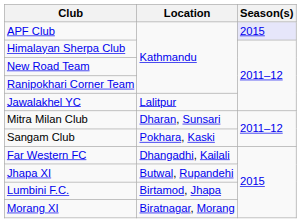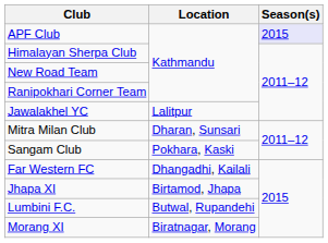 <table class="wikitable">
 <tr>
 <th>Club</th>
 <th>Location</th>
 <th>Season(s)</th>
 </tr>
 <tr>
 <td><a href='#'>APF Club</a></td>
 <td rowspan="4"><a href='#'>Kathmandu</a></td>
 <td style="background: lavender;"><a href='#'>2015</a></td>
 </tr>
 <tr>
 <td><a href='#'>Himalayan Sherpa Club</a></td>
 <td rowspan="4"><a href='#'>2011–12</a></td>
 </tr>
 <tr>
 <td><a href='#'>New Road Team</a></td>
 </tr>
 <tr>
 <td><a href='#'>Ranipokhari Corner Team</a></td>
 </tr>
 <tr>
 <td><a href='#'>Jawalakhel YC</a></td>
 <td><a href='#'>Lalitpur</a></td>
 </tr>
 <tr>
 <td>Mitra Milan Club</td>
 <td><a href='#'>Dharan</a>, <a href='#'>Sunsari</a></td>
 <td rowspan="2"><a href='#'>2011–12</a></td>
 </tr>
 <tr>
 <td>Sangam Club</td>
 <td><a href='#'>Pokhara</a>, <a href='#'>Kaski</a></td>
 </tr>
 <tr>
 <td><a href='#'>Far Western FC</a></td>
 <td><a href='#'>Dhangadhi</a>, <a href='#'>Kailali</a></td>
 <td rowspan="4"><a href='#'>2015</a></td>
 </tr>
 <tr>
 <td><a href='#'>Jhapa XI</a></td>
-<td><a href='#'>Butwal</a>, <a href='#'>Rupandehi</a></td>
+<td><a href='#'>Birtamod</a>, <a href='#'>Jhapa</a></td>
 </tr>
 <tr>
 <td><a href='#'>Lumbini F.C.</a></td>
-<td><a href='#'>Birtamod</a>, <a href='#'>Jhapa</a></td>
+<td><a href='#'>Butwal</a>, <a href='#'>Rupandehi</a></td>
 </tr>
 <tr>
 <td><a href='#'>Morang XI</a></td>
 <td><a href='#'>Biratnagar</a>, <a href='#'>Morang</a></td>
 </tr>
 </table>
